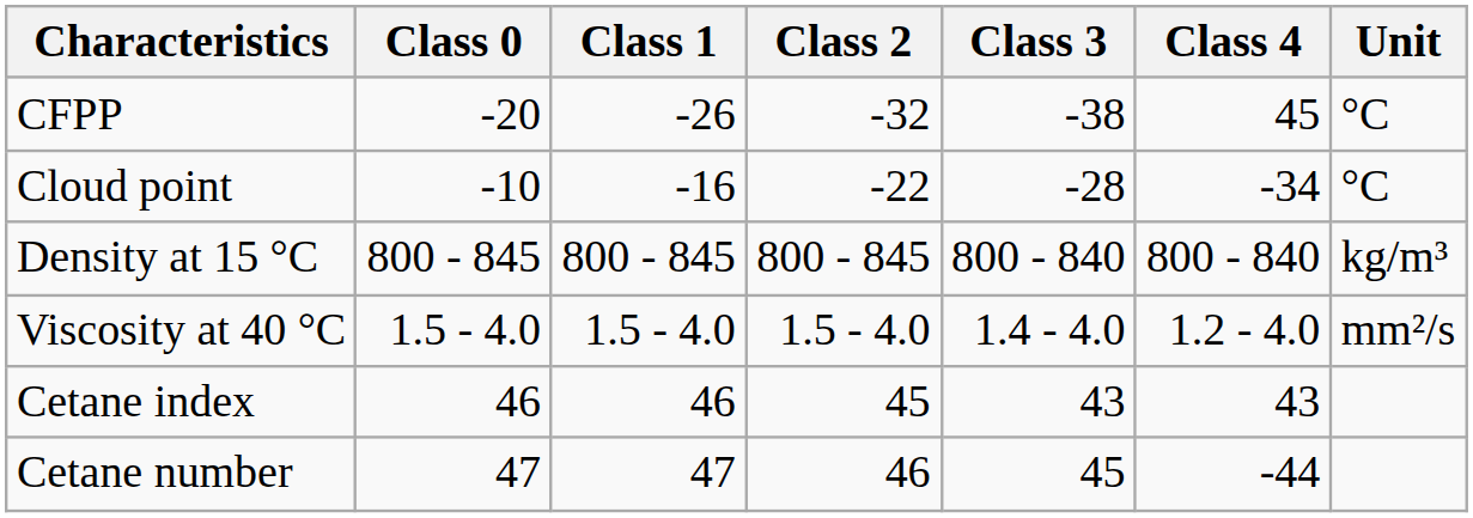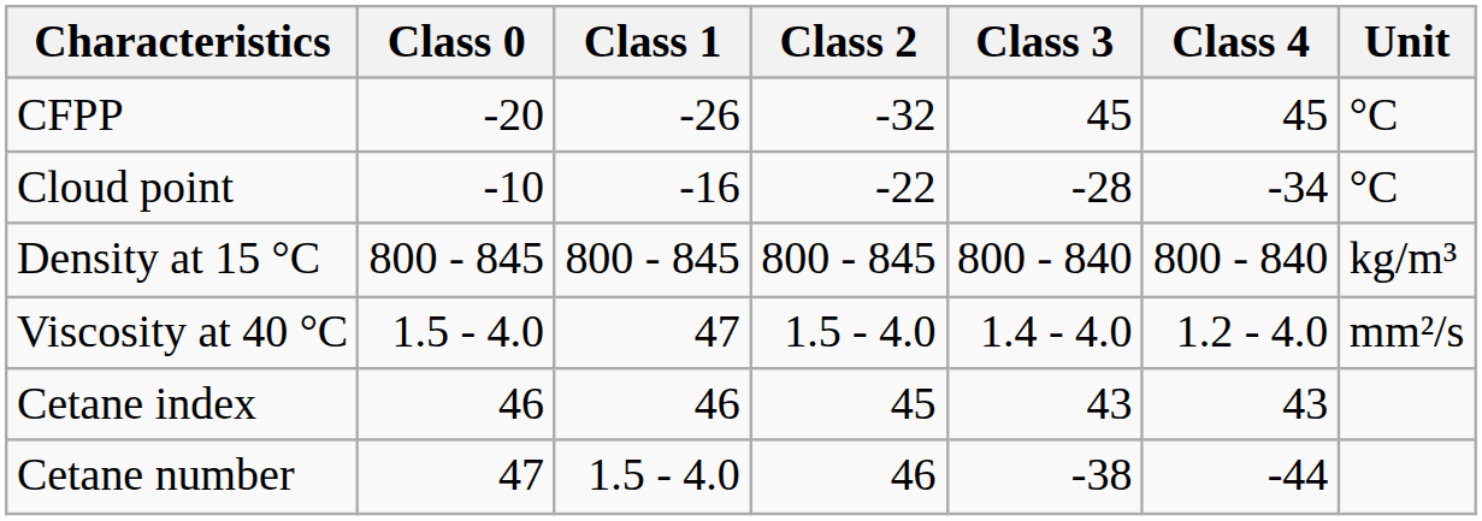 <table class="wikitable">
 <tr>
 <th>Characteristics</th>
 <th>Class 0</th>
 <th>Class 1</th>
 <th>Class 2</th>
 <th>Class 3</th>
 <th>Class 4</th>
 <th>Unit</th>
 </tr>
 <tr>
 <td>CFPP</td>
 <td align=right>-20</td>
 <td align=right>-26</td>
 <td align=right>-32</td>
-<td align=right>-38</td>
+<td align=right>45</td>
 <td align=right>45</td>
 <td>°C</td>
 </tr>
 <tr>
 <td>Cloud point</td>
 <td align=right>-10</td>
 <td align=right>-16</td>
 <td align=right>-22</td>
 <td align=right>-28</td>
 <td align=right>-34</td>
 <td>°C</td>
 </tr>
 <tr>
 <td>Density at 15 °C</td>
 <td align=right>800 - 845</td>
 <td align=right>800 - 845</td>
 <td align=right>800 - 845</td>
 <td align=right>800 - 840</td>
 <td align=right>800 - 840</td>
 <td>kg/m³</td>
 </tr>
 <tr>
 <td>Viscosity at 40 °C</td>
 <td align=right>1.5 - 4.0</td>
-<td align=right>1.5 - 4.0</td>
+<td align=right>47</td>
 <td align=right>1.5 - 4.0</td>
 <td align=right>1.4 - 4.0</td>
 <td align=right>1.2 - 4.0</td>
 <td>mm²/s</td>
 </tr>
 <tr>
 <td>Cetane index</td>
 <td align=right>46</td>
 <td align=right>46</td>
 <td align=right>45</td>
 <td align=right>43</td>
 <td align=right>43</td>
 <td></td>
 </tr>
 <tr>
 <td>Cetane number</td>
 <td align=right>47</td>
-<td align=right>47</td>
+<td align=right>1.5 - 4.0</td>
 <td align=right>46</td>
-<td align=right>45</td>
+<td align=right>-38</td>
 <td align=right>-44</td>
 <td></td>
 </tr>
 </table>
